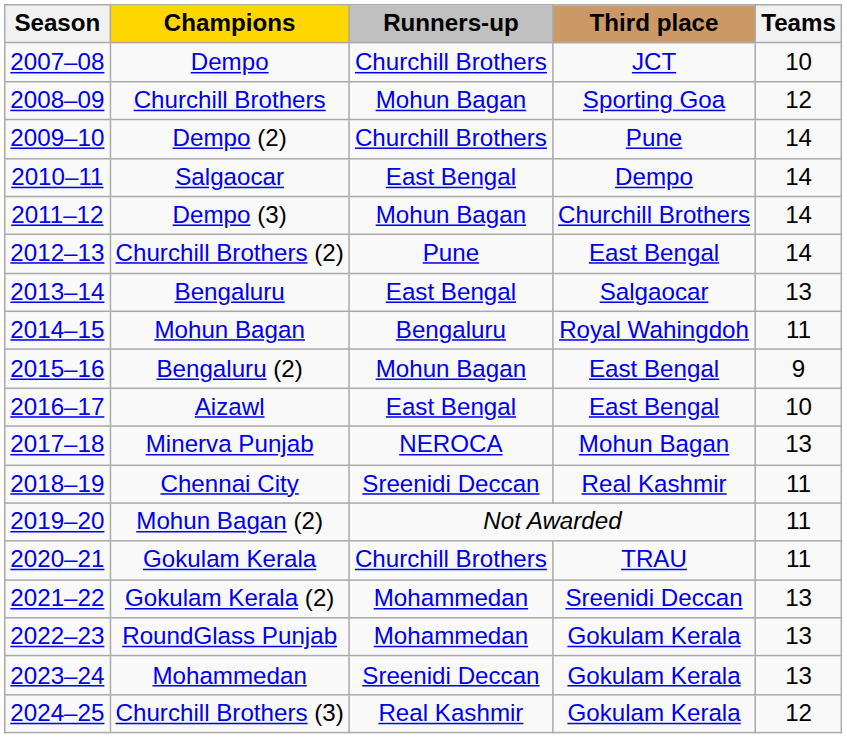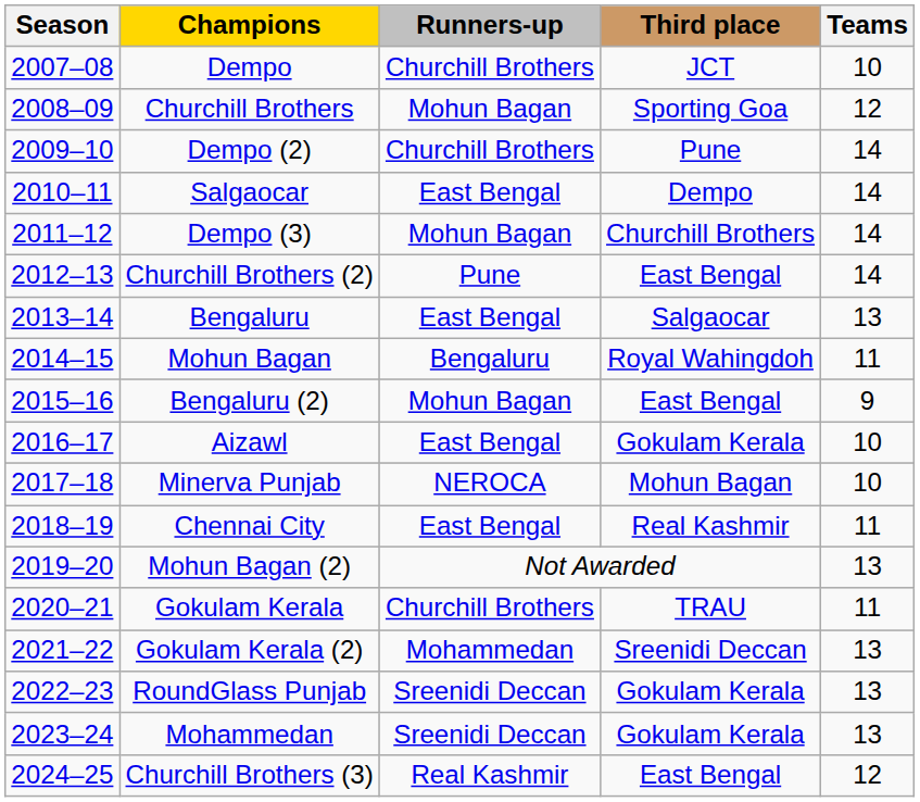 <table class="wikitable sortable" style="text-align:center;">
 <tr>
 <th>Season</th>
 <th style="background:gold">Champions</th>
 <th style="background:silver">Runners-up</th>
 <th style="background:#c96">Third place</th>
 <th>Teams</th>
 </tr>
 <tr>
 <td style="text-align:center"><a href='#'>2007–08</a></td>
 <td><a href='#'>Dempo</a></td>
 <td><a href='#'>Churchill Brothers</a></td>
 <td><a href='#'>JCT</a></td>
 <td>10</td>
 </tr>
 <tr>
 <td style="text-align:center"><a href='#'>2008–09</a></td>
 <td><a href='#'>Churchill Brothers</a></td>
 <td><a href='#'>Mohun Bagan</a></td>
 <td><a href='#'>Sporting Goa</a></td>
 <td>12</td>
 </tr>
 <tr>
 <td style="text-align:center"><a href='#'>2009–10</a></td>
 <td><a href='#'>Dempo</a> (2)</td>
 <td><a href='#'>Churchill Brothers</a></td>
 <td><a href='#'>Pune</a></td>
 <td>14</td>
 </tr>
 <tr>
 <td style="text-align:center"><a href='#'>2010–11</a></td>
 <td><a href='#'>Salgaocar</a></td>
 <td><a href='#'>East Bengal</a></td>
 <td><a href='#'>Dempo</a></td>
 <td>14</td>
 </tr>
 <tr>
 <td style="text-align:center"><a href='#'>2011–12</a></td>
 <td><a href='#'>Dempo</a> (3)</td>
 <td><a href='#'>Mohun Bagan</a></td>
 <td><a href='#'>Churchill Brothers</a></td>
 <td>14</td>
 </tr>
 <tr>
 <td style="text-align:center"><a href='#'>2012–13</a></td>
 <td><a href='#'>Churchill Brothers</a> (2)</td>
 <td><a href='#'>Pune</a></td>
 <td><a href='#'>East Bengal</a></td>
 <td>14</td>
 </tr>
 <tr>
 <td style="text-align:center"><a href='#'>2013–14</a></td>
 <td><a href='#'>Bengaluru</a></td>
 <td><a href='#'>East Bengal</a></td>
 <td><a href='#'>Salgaocar</a></td>
 <td>13</td>
 </tr>
 <tr>
 <td style="text-align:center"><a href='#'>2014–15</a></td>
 <td><a href='#'>Mohun Bagan</a></td>
 <td><a href='#'>Bengaluru</a></td>
 <td><a href='#'>Royal Wahingdoh</a></td>
 <td>11</td>
 </tr>
 <tr>
 <td style="text-align:center"><a href='#'>2015–16</a></td>
 <td><a href='#'>Bengaluru</a> (2)</td>
 <td><a href='#'>Mohun Bagan</a></td>
 <td><a href='#'>East Bengal</a></td>
 <td>9</td>
 </tr>
 <tr>
 <td style="text-align:center"><a href='#'>2016–17</a></td>
 <td><a href='#'>Aizawl</a></td>
 <td><a href='#'>East Bengal</a></td>
-<td><a href='#'>East Bengal</a></td>
+<td><a href='#'>Gokulam Kerala</a></td>
 <td>10</td>
 </tr>
 <tr>
 <td style="text-align:center"><a href='#'>2017–18</a></td>
 <td><a href='#'>Minerva Punjab</a></td>
 <td><a href='#'>NEROCA</a></td>
 <td><a href='#'>Mohun Bagan</a></td>
-<td>13</td>
+<td>10</td>
 </tr>
 <tr>
 <td style="text-align:center"><a href='#'>2018–19</a></td>
 <td><a href='#'>Chennai City</a></td>
-<td><a href='#'>Sreenidi Deccan</a></td>
+<td><a href='#'>East Bengal</a></td>
 <td><a href='#'>Real Kashmir</a></td>
 <td>11</td>
 </tr>
 <tr>
 <td style="text-align:center"><a href='#'>2019–20</a></td>
 <td><a href='#'>Mohun Bagan</a> (2)</td>
 <td colspan="2"><em>Not Awarded</em></td>
-<td>11</td>
+<td>13</td>
 </tr>
 <tr>
 <td><a href='#'>2020–21</a></td>
 <td><a href='#'>Gokulam Kerala</a></td>
 <td><a href='#'>Churchill Brothers</a></td>
 <td><a href='#'>TRAU</a></td>
 <td>11</td>
 </tr>
 <tr>
 <td><a href='#'>2021–22</a></td>
 <td><a href='#'>Gokulam Kerala</a> (2)</td>
 <td><a href='#'>Mohammedan</a></td>
 <td><a href='#'>Sreenidi Deccan</a></td>
 <td>13</td>
 </tr>
 <tr>
 <td><a href='#'>2022–23</a></td>
 <td><a href='#'>RoundGlass Punjab</a></td>
-<td><a href='#'>Mohammedan</a></td>
+<td><a href='#'>Sreenidi Deccan</a></td>
 <td><a href='#'>Gokulam Kerala</a></td>
 <td>13</td>
 </tr>
 <tr>
 <td><a href='#'>2023–24</a></td>
 <td><a href='#'>Mohammedan</a></td>
 <td><a href='#'>Sreenidi Deccan</a></td>
 <td><a href='#'>Gokulam Kerala</a></td>
 <td>13</td>
 </tr>
 <tr>
 <td><a href='#'>2024–25</a></td>
 <td><a href='#'>Churchill Brothers</a> (3)</td>
 <td><a href='#'>Real Kashmir</a></td>
-<td><a href='#'>Gokulam Kerala</a></td>
+<td><a href='#'>East Bengal</a></td>
 <td>12</td>
 </tr>
 </table>
